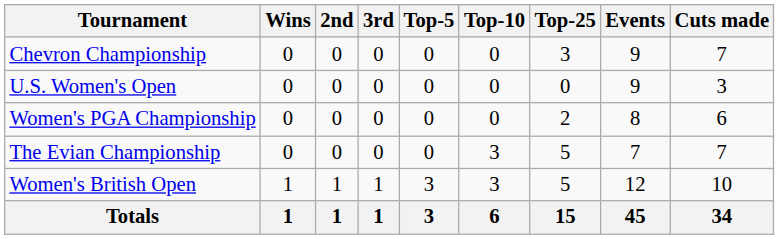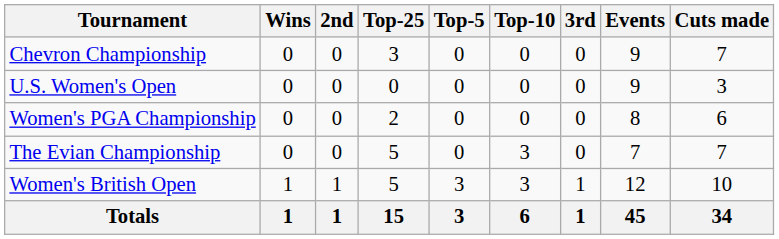 <table class=wikitable style=text-align:center>
 <tr>
 <th>Tournament</th>
 <th>Wins</th>
 <th>2nd</th>
-<th>3rd</th>
+<th>Top-25</th>
 <th>Top-5</th>
 <th>Top-10</th>
-<th>Top-25</th>
+<th>3rd</th>
 <th>Events</th>
 <th>Cuts made</th>
 </tr>
 <tr>
 <td align=left><a href='#'>Chevron Championship</a></td>
 <td>0</td>
 <td>0</td>
+<td>3</td>
 <td>0</td>
 <td>0</td>
 <td>0</td>
-<td>3</td>
 <td>9</td>
 <td>7</td>
 </tr>
 <tr>
 <td align=left><a href='#'>U.S. Women's Open</a></td>
 <td>0</td>
 <td>0</td>
 <td>0</td>
 <td>0</td>
 <td>0</td>
 <td>0</td>
 <td>9</td>
 <td>3</td>
 </tr>
 <tr>
 <td align=left><a href='#'>Women's PGA Championship</a></td>
 <td>0</td>
 <td>0</td>
+<td>2</td>
 <td>0</td>
 <td>0</td>
 <td>0</td>
-<td>2</td>
 <td>8</td>
 <td>6</td>
 </tr>
 <tr>
 <td align=left><a href='#'>The Evian Championship</a></td>
 <td>0</td>
 <td>0</td>
-<td>0</td>
+<td>5</td>
 <td>0</td>
 <td>3</td>
-<td>5</td>
+<td>0</td>
 <td>7</td>
 <td>7</td>
 </tr>
 <tr>
 <td align=left><a href='#'>Women's British Open</a></td>
 <td>1</td>
 <td>1</td>
-<td>1</td>
+<td>5</td>
 <td>3</td>
 <td>3</td>
-<td>5</td>
+<td>1</td>
 <td>12</td>
 <td>10</td>
 </tr>
 <tr>
 <th>Totals</th>
 <th>1</th>
 <th>1</th>
-<th>1</th>
+<th>15</th>
 <th>3</th>
 <th>6</th>
-<th>15</th>
+<th>1</th>
 <th>45</th>
 <th>34</th>
 </tr>
 </table>
